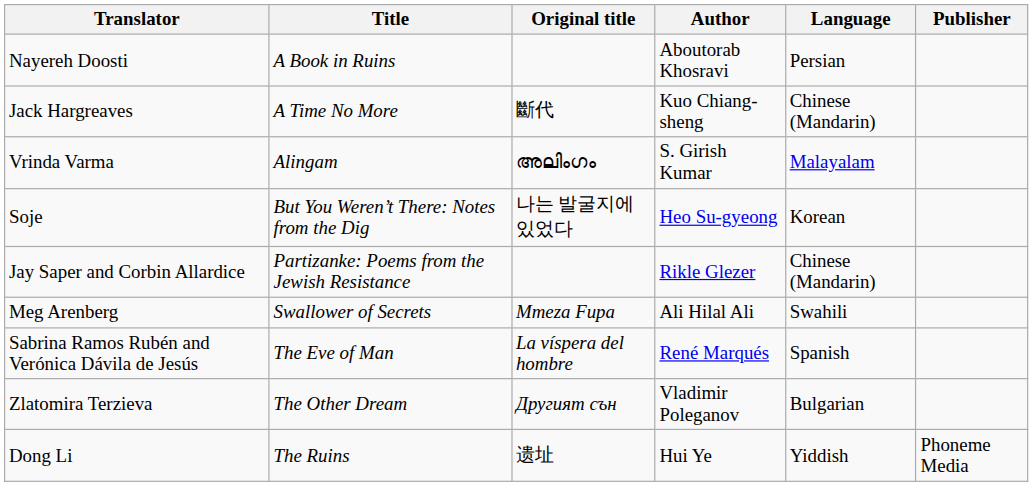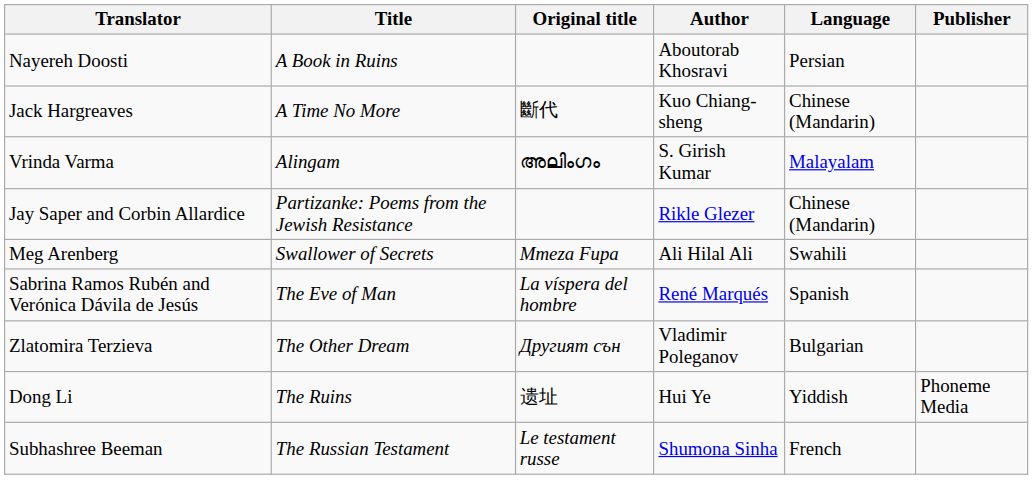 <table class="wikitable sortable">
 <tr>
 <th>Translator</th>
 <th>Title</th>
 <th>Original title</th>
 <th>Author</th>
 <th>Language</th>
 <th>Publisher</th>
 </tr>
 <tr>
 <td>Nayereh Doosti</td>
 <td><em>A Book in Ruins</em></td>
 <td></td>
 <td> Aboutorab Khosravi</td>
 <td>Persian</td>
 <td></td>
 </tr>
 <tr>
 <td>Jack Hargreaves</td>
 <td><em>A Time No More</em></td>
 <td>斷代</td>
 <td> Kuo Chiang-sheng</td>
 <td>Chinese (Mandarin)</td>
 <td></td>
 </tr>
 <tr>
 <td>Vrinda Varma</td>
 <td><em>Alingam</em></td>
 <td>അലിംഗം</td>
 <td> S. Girish Kumar</td>
 <td><a href='#'>Malayalam</a></td>
-<td></td>
-</tr>
-<tr>
-<td>Soje</td>
-<td><em>But You Weren’t There: Notes from the Dig</em></td>
-<td>나는 발굴지에 있었다</td>
-<td> <a href='#'>Heo Su-gyeong</a></td>
-<td>Korean</td>
 <td></td>
 </tr>
 <tr>
 <td>Jay Saper and Corbin Allardice</td>
 <td><em>Partizanke: Poems from the Jewish Resistance</em></td>
 <td></td>
 <td> <a href='#'>Rikle Glezer</a></td>
 <td>Chinese (Mandarin)</td>
 <td></td>
 </tr>
 <tr>
 <td>Meg Arenberg</td>
 <td><em>Swallower of Secrets</em></td>
 <td><em>Mmeza Fupa</em></td>
 <td> Ali Hilal Ali</td>
 <td>Swahili</td>
 <td></td>
 </tr>
 <tr>
 <td>Sabrina Ramos Rubén and Verónica Dávila de Jesús</td>
 <td><em>The Eve of Man</em></td>
 <td><em>La víspera del hombre</em></td>
 <td> <a href='#'>René Marqués</a></td>
 <td>Spanish</td>
 <td></td>
 </tr>
 <tr>
 <td>Zlatomira Terzieva</td>
 <td><em>The Other Dream</em></td>
 <td><em>Другият сън</em></td>
 <td> Vladimir Poleganov</td>
 <td>Bulgarian</td>
 <td></td>
 </tr>
 <tr>
 <td>Dong Li</td>
 <td><em>The Ruins</em></td>
 <td>遗址</td>
 <td> Hui Ye</td>
 <td>Yiddish</td>
 <td>Phoneme Media</td>
 </tr>
+<tr>
+<td>Subhashree Beeman</td>
+<td><em>The Russian Testament</em></td>
+<td><em>Le testament russe</em></td>
+<td> <a href='#'>Shumona Sinha</a></td>
+<td>French</td>
+<td></td>
+</tr>
 </table>
